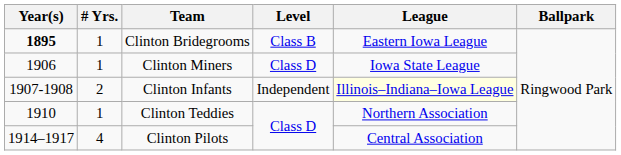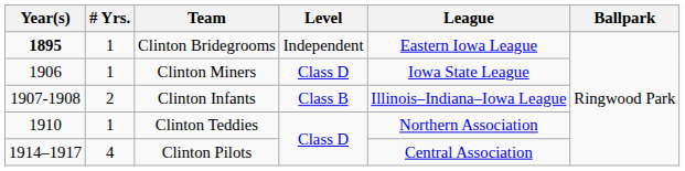 <table class="wikitable" style="text-align:center; font-size: 95%;">
 <tr>
 <th>Year(s)</th>
 <th># Yrs.</th>
 <th>Team</th>
 <th>Level</th>
 <th>League</th>
 <th>Ballpark</th>
 </tr>
 <tr>
 <td><strong>1895</strong></td>
 <td>1</td>
 <td>Clinton Bridegrooms</td>
-<td><a href='#'>Class B</a></td>
+<td>Independent</td>
 <td><a href='#'>Eastern Iowa League</a></td>
 <td rowspan=5>Ringwood Park</td>
 </tr>
 <tr>
 <td>1906</td>
 <td>1</td>
 <td>Clinton Miners</td>
 <td><a href='#'>Class D</a></td>
 <td><a href='#'>Iowa State League</a></td>
 </tr>
 <tr>
 <td>1907-1908</td>
 <td>2</td>
 <td>Clinton Infants</td>
-<td>Independent</td>
-<td style="background: lightyellow;"><a href='#'>Illinois–Indiana–Iowa League</a></td>
+<td><a href='#'>Class B</a></td>
+<td><a href='#'>Illinois–Indiana–Iowa League</a></td>
 </tr>
 <tr>
 <td>1910</td>
 <td>1</td>
 <td>Clinton Teddies</td>
 <td rowspan=2><a href='#'>Class D</a></td>
 <td><a href='#'>Northern Association</a></td>
 </tr>
 <tr>
 <td>1914–1917</td>
 <td>4</td>
 <td>Clinton Pilots</td>
 <td><a href='#'>Central Association</a></td>
 </tr>
 </table>
